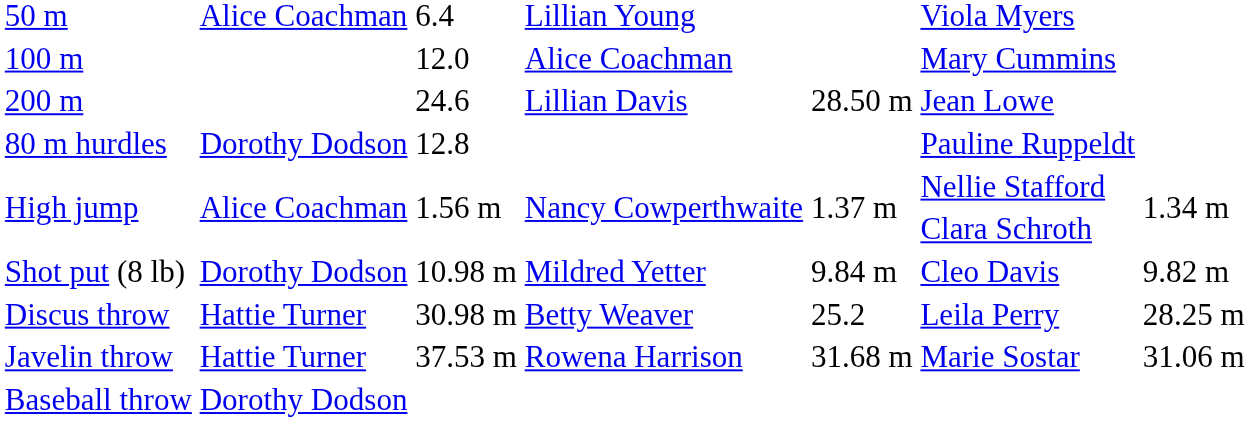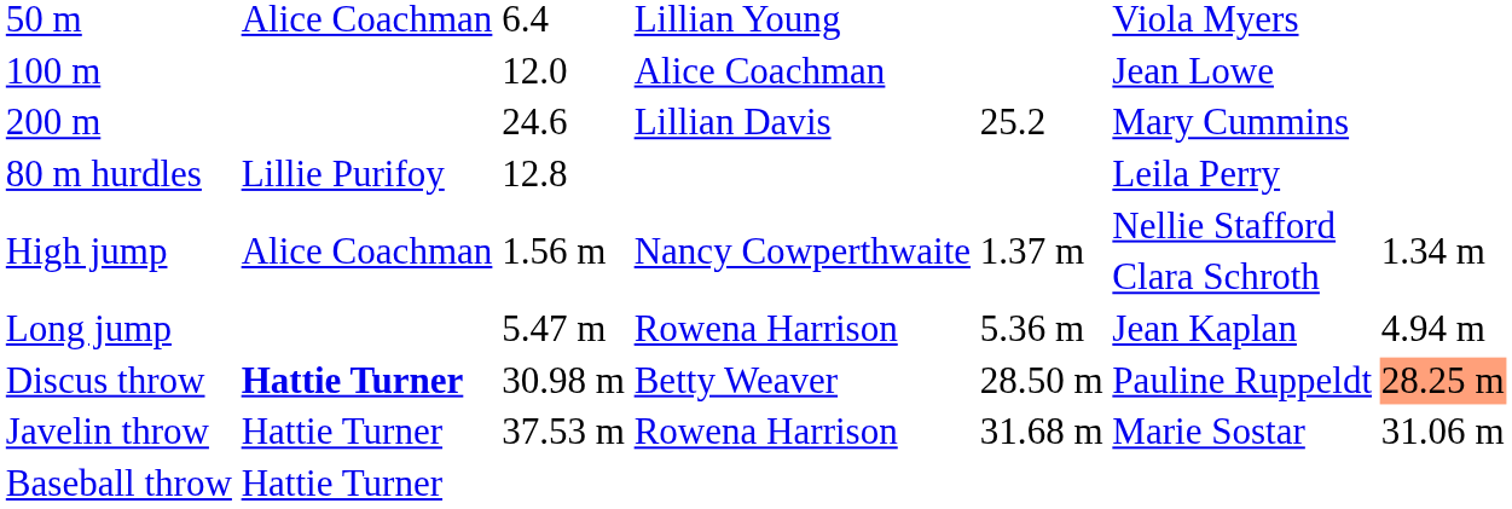 <table>
 <tr>
 <td><a href='#'>50 m</a></td>
 <td><a href='#'>Alice Coachman</a></td>
 <td>6.4</td>
 <td><a href='#'>Lillian Young</a></td>
 <td></td>
 <td><a href='#'>Viola Myers</a></td>
 <td></td>
 </tr>
 <tr>
 <td><a href='#'>100 m</a></td>
 <td></td>
 <td>12.0</td>
 <td><a href='#'>Alice Coachman</a></td>
 <td></td>
-<td><a href='#'>Mary Cummins</a></td>
+<td><a href='#'>Jean Lowe</a></td>
 <td></td>
 </tr>
 <tr>
 <td><a href='#'>200 m</a></td>
 <td></td>
 <td>24.6</td>
 <td><a href='#'>Lillian Davis</a></td>
-<td>28.50 m</td>
-<td><a href='#'>Jean Lowe</a></td>
+<td>25.2 </td>
+<td><a href='#'>Mary Cummins</a></td>
 <td></td>
 </tr>
 <tr>
 <td><a href='#'>80 m hurdles</a></td>
-<td><a href='#'>Dorothy Dodson</a></td>
+<td><a href='#'>Lillie Purifoy</a></td>
 <td>12.8</td>
 <td></td>
 <td></td>
-<td><a href='#'>Pauline Ruppeldt</a></td>
+<td><a href='#'>Leila Perry</a></td>
 <td></td>
 </tr>
 <tr>
 <td rowspan=2><a href='#'>High jump</a></td>
 <td rowspan=2><a href='#'>Alice Coachman</a></td>
 <td rowspan=2>1.56 m</td>
 <td rowspan=2><a href='#'>Nancy Cowperthwaite</a></td>
 <td rowspan=2>1.37 m</td>
 <td><a href='#'>Nellie Stafford</a></td>
 <td rowspan=2>1.34 m</td>
 </tr>
 <tr>
 <td rowspan=1><a href='#'>Clara Schroth</a></td>
 </tr>
 <tr>
-<td><a href='#'>Shot put</a> (8 lb)</td>
-<td><a href='#'>Dorothy Dodson</a></td>
-<td>10.98 m</td>
-<td><a href='#'>Mildred Yetter</a></td>
-<td>9.84 m</td>
-<td><a href='#'>Cleo Davis</a></td>
-<td>9.82 m</td>
+<td><a href='#'>Long jump</a></td>
+<td></td>
+<td>5.47 m</td>
+<td><a href='#'>Rowena Harrison</a></td>
+<td>5.36 m</td>
+<td><a href='#'>Jean Kaplan</a></td>
+<td>4.94 m</td>
 </tr>
 <tr>
 <td><a href='#'>Discus throw</a></td>
-<td><a href='#'>Hattie Turner</a></td>
+<td><strong><a href='#'>Hattie Turner</a></strong></td>
 <td>30.98 m</td>
 <td><a href='#'>Betty Weaver</a></td>
-<td>25.2 </td>
-<td><a href='#'>Leila Perry</a></td>
-<td>28.25 m</td>
+<td>28.50 m</td>
+<td><a href='#'>Pauline Ruppeldt</a></td>
+<td style="background: lightsalmon;">28.25 m</td>
 </tr>
 <tr>
 <td><a href='#'>Javelin throw</a></td>
 <td><a href='#'>Hattie Turner</a></td>
 <td>37.53 m</td>
 <td><a href='#'>Rowena Harrison</a></td>
 <td>31.68 m</td>
 <td><a href='#'>Marie Sostar</a></td>
 <td>31.06 m</td>
 </tr>
 <tr>
 <td><a href='#'>Baseball throw</a></td>
-<td><a href='#'>Dorothy Dodson</a></td>
+<td><a href='#'>Hattie Turner</a></td>
 <td></td>
 <td></td>
 <td></td>
 <td></td>
 <td></td>
 </tr>
 </table>
